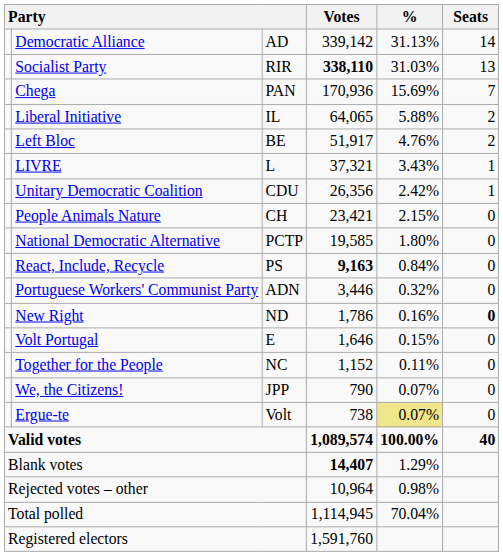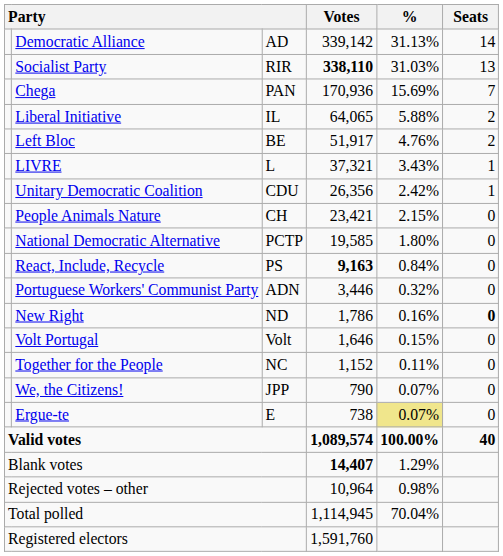 <table class="wikitable" border="1" style="text-align:right;">
 <tr>
 <th style="text-align:left;" colspan=3>Party</th>
 <th align=center width="50">Votes</th>
 <th align=center width="50">%</th>
 <th align=center width="50">Seats</th>
 </tr>
 <tr>
 <td></td>
 <td align=left><a href='#'>Democratic Alliance</a></td>
 <td align=left>AD</td>
 <td>339,142</td>
 <td>31.13%</td>
 <td>14</td>
 </tr>
 <tr>
 <td></td>
 <td align=left><a href='#'>Socialist Party</a></td>
 <td align=left>RIR</td>
 <td><strong>338,110</strong></td>
 <td>31.03%</td>
 <td>13</td>
 </tr>
 <tr>
 <td></td>
 <td align=left><a href='#'>Chega</a></td>
 <td align=left>PAN</td>
 <td>170,936</td>
 <td>15.69%</td>
 <td>7</td>
 </tr>
 <tr>
 <td></td>
 <td align=left><a href='#'>Liberal Initiative</a></td>
 <td align=left>IL</td>
 <td>64,065</td>
 <td>5.88%</td>
 <td>2</td>
 </tr>
 <tr>
 <td></td>
 <td align=left><a href='#'>Left Bloc</a></td>
 <td align=left>BE</td>
 <td>51,917</td>
 <td>4.76%</td>
 <td>2</td>
 </tr>
 <tr>
 <td></td>
 <td align=left><a href='#'>LIVRE</a></td>
 <td align=left>L</td>
 <td>37,321</td>
 <td>3.43%</td>
 <td>1</td>
 </tr>
 <tr>
 <td></td>
 <td align=left style="white-space: nowrap;"><a href='#'>Unitary Democratic Coalition</a></td>
 <td align=left>CDU</td>
 <td>26,356</td>
 <td>2.42%</td>
 <td>1</td>
 </tr>
 <tr>
 <td></td>
 <td align=left><a href='#'>People Animals Nature</a></td>
 <td align=left>CH</td>
 <td>23,421</td>
 <td>2.15%</td>
 <td>0</td>
 </tr>
 <tr>
 <td></td>
 <td align=left><a href='#'>National Democratic Alternative</a></td>
 <td align=left>PCTP</td>
 <td>19,585</td>
 <td>1.80%</td>
 <td>0</td>
 </tr>
 <tr>
 <td></td>
 <td align=left><a href='#'>React, Include, Recycle</a></td>
 <td align=left>PS</td>
 <td><strong>9,163</strong></td>
 <td>0.84%</td>
 <td>0</td>
 </tr>
 <tr>
 <td></td>
 <td align=left><a href='#'>Portuguese Workers' Communist Party</a></td>
 <td align=left>ADN</td>
 <td>3,446</td>
 <td>0.32%</td>
 <td>0</td>
 </tr>
 <tr>
 <td></td>
 <td align=left><a href='#'>New Right</a></td>
 <td align=left>ND</td>
 <td>1,786</td>
 <td>0.16%</td>
 <td><strong>0</strong></td>
 </tr>
 <tr>
 <td></td>
 <td align=left><a href='#'>Volt Portugal</a></td>
-<td align=left>E</td>
+<td align=left>Volt</td>
 <td>1,646</td>
 <td>0.15%</td>
 <td>0</td>
 </tr>
 <tr>
 <td></td>
 <td align=left><a href='#'>Together for the People</a></td>
 <td align=left>NC</td>
 <td>1,152</td>
 <td>0.11%</td>
 <td>0</td>
 </tr>
 <tr>
 <td></td>
 <td align=left><a href='#'>We, the Citizens!</a></td>
 <td align=left>JPP</td>
 <td>790</td>
 <td>0.07%</td>
 <td>0</td>
 </tr>
 <tr>
 <td></td>
 <td align=left><a href='#'>Ergue-te</a></td>
-<td align=left>Volt</td>
+<td align=left>E</td>
 <td>738</td>
 <td style="background: khaki;">0.07%</td>
 <td>0</td>
 </tr>
 <tr style="font-weight:bold">
 <td align=left colspan=3>Valid votes</td>
 <td>1,089,574</td>
 <td>100.00%</td>
 <td>40</td>
 </tr>
 <tr>
 <td align=left colspan=3>Blank votes</td>
 <td><strong>14,407</strong></td>
 <td>1.29%</td>
 <td></td>
 </tr>
 <tr>
 <td align=left colspan=3>Rejected votes – other</td>
 <td>10,964</td>
 <td>0.98%</td>
 <td></td>
 </tr>
 <tr>
 <td align=left colspan=3>Total polled</td>
 <td>1,114,945</td>
 <td>70.04%</td>
 <td></td>
 </tr>
 <tr>
 <td align=left colspan=3>Registered electors</td>
 <td>1,591,760</td>
 <td></td>
 <td></td>
 </tr>
 </table>
